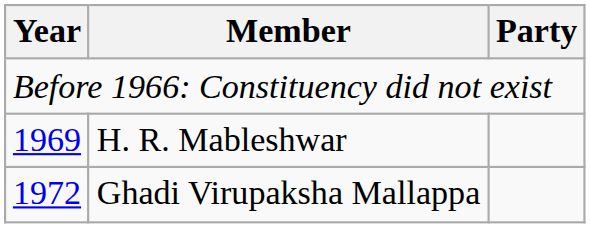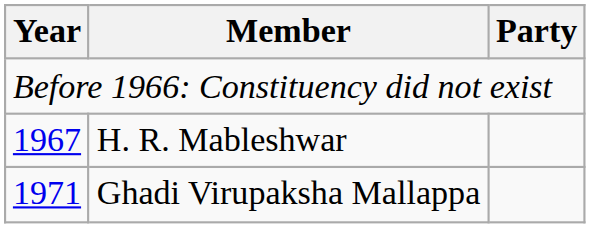 <table class="wikitable sortable">
 <tr>
 <th>Year</th>
 <th>Member</th>
 <th colspan="2">Party</th>
 </tr>
 <tr>
 <td colspan=4><em>Before 1966: Constituency did not exist</em></td>
 </tr>
 <tr>
-<td><a href='#'>1969</a></td>
+<td><a href='#'>1967</a></td>
 <td>H. R. Mableshwar</td>
 <td></td>
 </tr>
 <tr>
-<td><a href='#'>1972</a></td>
+<td><a href='#'>1971</a></td>
 <td>Ghadi Virupaksha Mallappa</td>
 </tr>
 </table>
